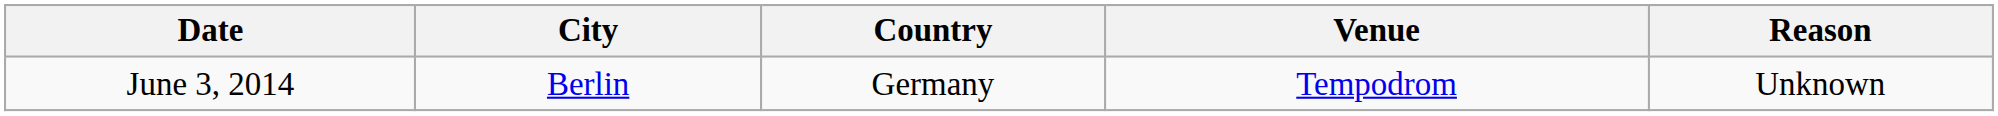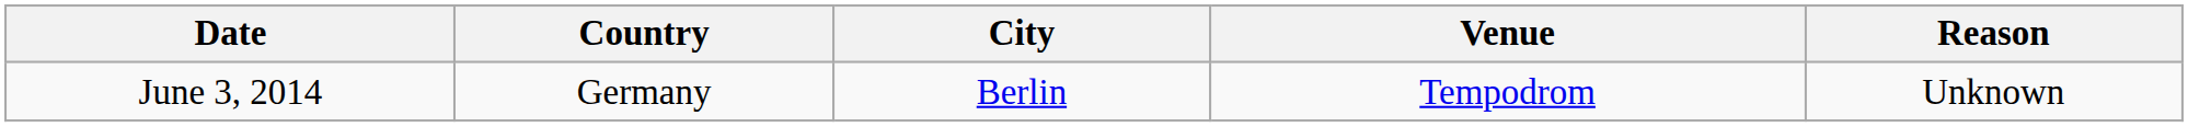 <table class="wikitable" style="text-align:center;">
 <tr>
 <th scope="col" style="width:12em;">Date</th>
+<th scope="col" style="width:10em;">Country</th>
 <th scope="col" style="width:10em;">City</th>
-<th scope="col" style="width:10em;">Country</th>
 <th scope="col" style="width:16em;">Venue</th>
 <th scope="col" style="width:10em;">Reason</th>
 </tr>
 <tr>
 <td>June 3, 2014</td>
+<td>Germany</td>
 <td><a href='#'>Berlin</a></td>
-<td>Germany</td>
 <td><a href='#'>Tempodrom</a></td>
 <td>Unknown</td>
 </tr>
 </table>
